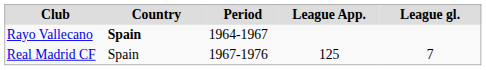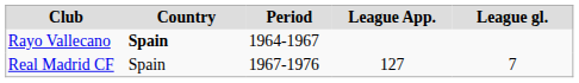 <table align=center cellpadding="2" cellspacing="0" style="background: #F9F9F9; border: 1px #aaa solid; border-collapse: collapse; font-size: 95%;" width=60%>
 <tr bgcolor=#DDDDDD style="color:black;">
 <th width="100">Club</th>
 <th width="100">Country</th>
 <th width="70">Period</th>
 <th width="100">League App.</th>
 <th width="100">League gl.</th>
 </tr>
 <tr>
 <td><a href='#'>Rayo Vallecano</a></td>
 <td><strong> Spain</strong></td>
 <td>1964-1967</td>
 <td align=center></td>
 <td align=center></td>
 </tr>
 <tr>
 <td><a href='#'>Real Madrid CF</a></td>
 <td> Spain</td>
 <td>1967-1976</td>
-<td align=center>125</td>
+<td align=center>127</td>
 <td align=center>7</td>
 </tr>
 </table>
